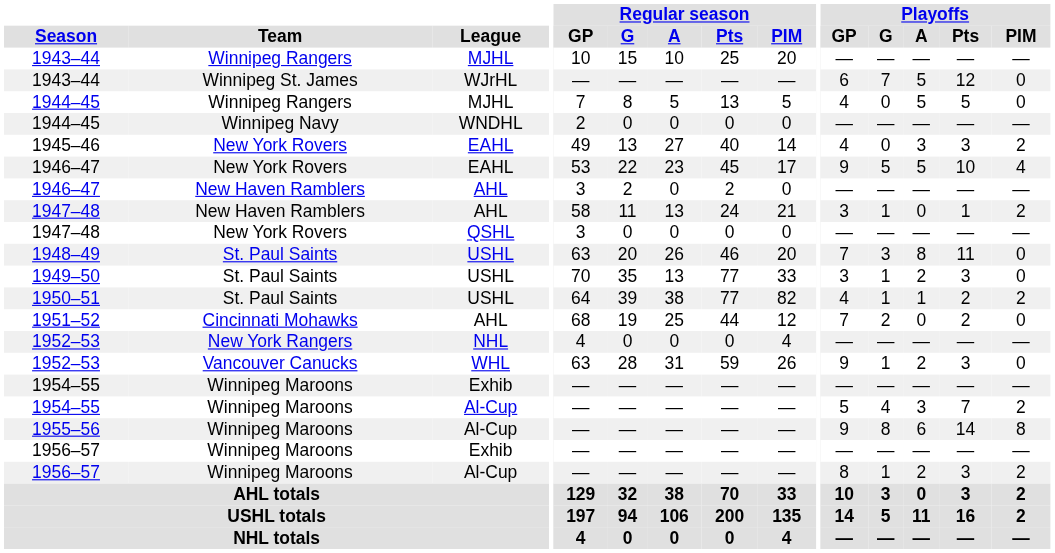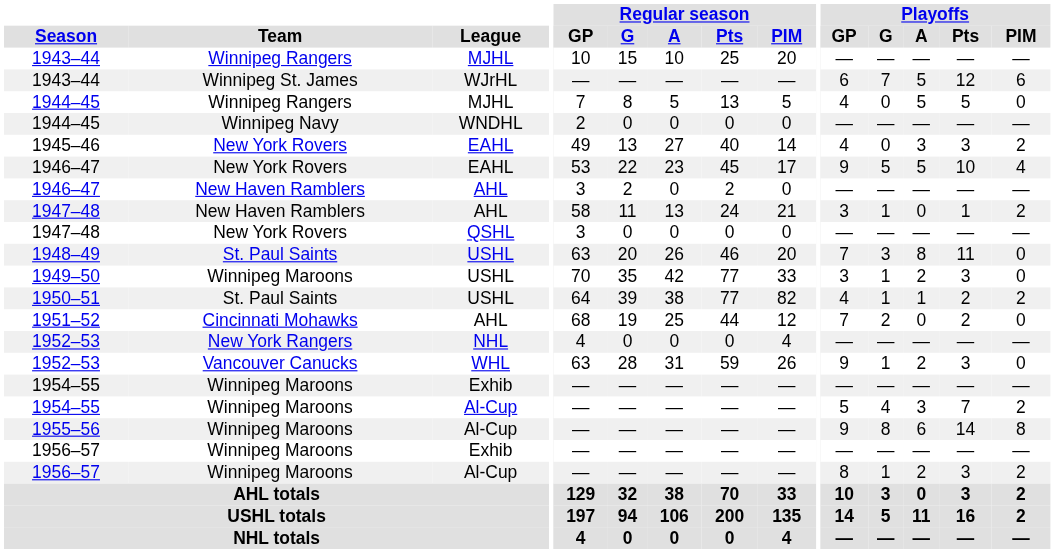 <table border="0" cellpadding="1" cellspacing="0" style="text-align:center; width:60em">
 <tr bgcolor="#e0e0e0">
 <th colspan="3" bgcolor="#ffffff"></th>
 <th rowspan="100" bgcolor="#ffffff"></th>
 <th colspan="5"><a href='#'>Regular season</a></th>
 <th rowspan="100" bgcolor="#ffffff"></th>
 <th colspan="5"><a href='#'>Playoffs</a></th>
 </tr>
 <tr bgcolor="#e0e0e0">
 <th><a href='#'>Season</a></th>
 <th>Team</th>
 <th>League</th>
 <th>GP</th>
 <th><a href='#'>G</a></th>
 <th><a href='#'>A</a></th>
 <th><a href='#'>Pts</a></th>
 <th><a href='#'>PIM</a></th>
 <th>GP</th>
 <th>G</th>
 <th>A</th>
 <th>Pts</th>
 <th>PIM</th>
 </tr>
 <tr>
 <td><a href='#'>1943–44</a></td>
 <td><a href='#'>Winnipeg Rangers</a></td>
 <td><a href='#'>MJHL</a></td>
 <td>10</td>
 <td>15</td>
 <td>10</td>
 <td>25</td>
 <td>20</td>
 <td>—</td>
 <td>—</td>
 <td>—</td>
 <td>—</td>
 <td>—</td>
 </tr>
 <tr bgcolor="#f0f0f0">
 <td>1943–44</td>
 <td>Winnipeg St. James</td>
 <td>WJrHL</td>
 <td>—</td>
 <td>—</td>
 <td>—</td>
 <td>—</td>
 <td>—</td>
 <td>6</td>
 <td>7</td>
 <td>5</td>
 <td>12</td>
-<td>0</td>
+<td>6</td>
 </tr>
 <tr>
 <td><a href='#'>1944–45</a></td>
 <td>Winnipeg Rangers</td>
 <td>MJHL</td>
 <td>7</td>
 <td>8</td>
 <td>5</td>
 <td>13</td>
 <td>5</td>
 <td>4</td>
 <td>0</td>
 <td>5</td>
 <td>5</td>
 <td>0</td>
 </tr>
 <tr bgcolor="#f0f0f0">
 <td>1944–45</td>
 <td>Winnipeg Navy</td>
 <td>WNDHL</td>
 <td>2</td>
 <td>0</td>
 <td>0</td>
 <td>0</td>
 <td>0</td>
 <td>—</td>
 <td>—</td>
 <td>—</td>
 <td>—</td>
 <td>—</td>
 </tr>
 <tr>
 <td>1945–46</td>
 <td><a href='#'>New York Rovers</a></td>
 <td><a href='#'>EAHL</a></td>
 <td>49</td>
 <td>13</td>
 <td>27</td>
 <td>40</td>
 <td>14</td>
 <td>4</td>
 <td>0</td>
 <td>3</td>
 <td>3</td>
 <td>2</td>
 </tr>
 <tr bgcolor="#f0f0f0">
 <td>1946–47</td>
 <td>New York Rovers</td>
 <td>EAHL</td>
 <td>53</td>
 <td>22</td>
 <td>23</td>
 <td>45</td>
 <td>17</td>
 <td>9</td>
 <td>5</td>
 <td>5</td>
 <td>10</td>
 <td>4</td>
 </tr>
 <tr>
 <td><a href='#'>1946–47</a></td>
 <td><a href='#'>New Haven Ramblers</a></td>
 <td><a href='#'>AHL</a></td>
 <td>3</td>
 <td>2</td>
 <td>0</td>
 <td>2</td>
 <td>0</td>
 <td>—</td>
 <td>—</td>
 <td>—</td>
 <td>—</td>
 <td>—</td>
 </tr>
 <tr bgcolor="#f0f0f0">
 <td><a href='#'>1947–48</a></td>
 <td>New Haven Ramblers</td>
 <td>AHL</td>
 <td>58</td>
 <td>11</td>
 <td>13</td>
 <td>24</td>
 <td>21</td>
 <td>3</td>
 <td>1</td>
 <td>0</td>
 <td>1</td>
 <td>2</td>
 </tr>
 <tr>
 <td>1947–48</td>
 <td>New York Rovers</td>
 <td><a href='#'>QSHL</a></td>
 <td>3</td>
 <td>0</td>
 <td>0</td>
 <td>0</td>
 <td>0</td>
 <td>—</td>
 <td>—</td>
 <td>—</td>
 <td>—</td>
 <td>—</td>
 </tr>
 <tr bgcolor="#f0f0f0">
 <td><a href='#'>1948–49</a></td>
 <td><a href='#'>St. Paul Saints</a></td>
 <td><a href='#'>USHL</a></td>
 <td>63</td>
 <td>20</td>
 <td>26</td>
 <td>46</td>
 <td>20</td>
 <td>7</td>
 <td>3</td>
 <td>8</td>
 <td>11</td>
 <td>0</td>
 </tr>
 <tr>
 <td><a href='#'>1949–50</a></td>
-<td>St. Paul Saints</td>
+<td>Winnipeg Maroons</td>
 <td>USHL</td>
 <td>70</td>
 <td>35</td>
-<td>13</td>
+<td>42</td>
 <td>77</td>
 <td>33</td>
 <td>3</td>
 <td>1</td>
 <td>2</td>
 <td>3</td>
 <td>0</td>
 </tr>
 <tr bgcolor="#f0f0f0">
 <td><a href='#'>1950–51</a></td>
 <td>St. Paul Saints</td>
 <td>USHL</td>
 <td>64</td>
 <td>39</td>
 <td>38</td>
 <td>77</td>
 <td>82</td>
 <td>4</td>
 <td>1</td>
 <td>1</td>
 <td>2</td>
 <td>2</td>
 </tr>
 <tr>
 <td><a href='#'>1951–52</a></td>
 <td><a href='#'>Cincinnati Mohawks</a></td>
 <td>AHL</td>
 <td>68</td>
 <td>19</td>
 <td>25</td>
 <td>44</td>
 <td>12</td>
 <td>7</td>
 <td>2</td>
 <td>0</td>
 <td>2</td>
 <td>0</td>
 </tr>
 <tr bgcolor="#f0f0f0">
 <td><a href='#'>1952–53</a></td>
 <td><a href='#'>New York Rangers</a></td>
 <td><a href='#'>NHL</a></td>
 <td>4</td>
 <td>0</td>
 <td>0</td>
 <td>0</td>
 <td>4</td>
 <td>—</td>
 <td>—</td>
 <td>—</td>
 <td>—</td>
 <td>—</td>
 </tr>
 <tr>
 <td><a href='#'>1952–53</a></td>
 <td><a href='#'>Vancouver Canucks</a></td>
 <td><a href='#'>WHL</a></td>
 <td>63</td>
 <td>28</td>
 <td>31</td>
 <td>59</td>
 <td>26</td>
 <td>9</td>
 <td>1</td>
 <td>2</td>
 <td>3</td>
 <td>0</td>
 </tr>
 <tr bgcolor="#f0f0f0">
 <td>1954–55</td>
 <td>Winnipeg Maroons</td>
 <td>Exhib</td>
 <td>—</td>
 <td>—</td>
 <td>—</td>
 <td>—</td>
 <td>—</td>
 <td>—</td>
 <td>—</td>
 <td>—</td>
 <td>—</td>
 <td>—</td>
 </tr>
 <tr>
 <td><a href='#'>1954–55</a></td>
 <td>Winnipeg Maroons</td>
 <td><a href='#'>Al-Cup</a></td>
 <td>—</td>
 <td>—</td>
 <td>—</td>
 <td>—</td>
 <td>—</td>
 <td>5</td>
 <td>4</td>
 <td>3</td>
 <td>7</td>
 <td>2</td>
 </tr>
 <tr bgcolor="#f0f0f0">
 <td><a href='#'>1955–56</a></td>
 <td>Winnipeg Maroons</td>
 <td>Al-Cup</td>
 <td>—</td>
 <td>—</td>
 <td>—</td>
 <td>—</td>
 <td>—</td>
 <td>9</td>
 <td>8</td>
 <td>6</td>
 <td>14</td>
 <td>8</td>
 </tr>
 <tr>
 <td>1956–57</td>
 <td>Winnipeg Maroons</td>
 <td>Exhib</td>
 <td>—</td>
 <td>—</td>
 <td>—</td>
 <td>—</td>
 <td>—</td>
 <td>—</td>
 <td>—</td>
 <td>—</td>
 <td>—</td>
 <td>—</td>
 </tr>
 <tr bgcolor="#f0f0f0">
 <td><a href='#'>1956–57</a></td>
 <td>Winnipeg Maroons</td>
 <td>Al-Cup</td>
 <td>—</td>
 <td>—</td>
 <td>—</td>
 <td>—</td>
 <td>—</td>
 <td>8</td>
 <td>1</td>
 <td>2</td>
 <td>3</td>
 <td>2</td>
 </tr>
 <tr bgcolor="#e0e0e0">
 <th colspan="3">AHL totals</th>
 <th>129</th>
 <th>32</th>
 <th>38</th>
 <th>70</th>
 <th>33</th>
 <th>10</th>
 <th>3</th>
 <th>0</th>
 <th>3</th>
 <th>2</th>
 </tr>
 <tr bgcolor="#e0e0e0">
 <th colspan="3">USHL totals</th>
 <th>197</th>
 <th>94</th>
 <th>106</th>
 <th>200</th>
 <th>135</th>
 <th>14</th>
 <th>5</th>
 <th>11</th>
 <th>16</th>
 <th>2</th>
 </tr>
 <tr bgcolor="#e0e0e0">
 <th colspan="3">NHL totals</th>
 <th>4</th>
 <th>0</th>
 <th>0</th>
 <th>0</th>
 <th>4</th>
 <th>—</th>
 <th>—</th>
 <th>—</th>
 <th>—</th>
 <th>—</th>
 </tr>
 </table>
